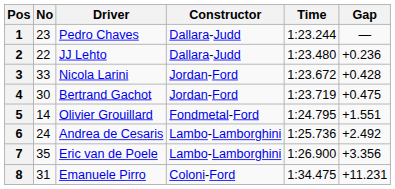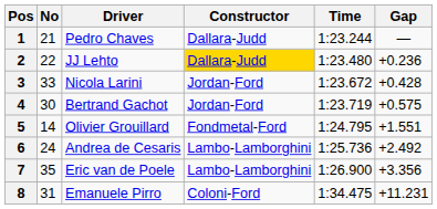 <table class="wikitable sortable" style="font-size: 95%;">
 <tr>
 <th>Pos</th>
 <th>No</th>
 <th>Driver</th>
 <th>Constructor</th>
 <th>Time</th>
 <th>Gap</th>
 </tr>
 <tr>
 <th>1</th>
-<td>23</td>
+<td>21</td>
 <td> <a href='#'>Pedro Chaves</a></td>
 <td><a href='#'>Dallara</a>-<a href='#'>Judd</a></td>
 <td>1:23.244</td>
 <td align="center">—</td>
 </tr>
 <tr>
 <th>2</th>
 <td>22</td>
 <td> <a href='#'>JJ Lehto</a></td>
-<td><a href='#'>Dallara</a>-<a href='#'>Judd</a></td>
+<td style="background: gold;"><a href='#'>Dallara</a>-<a href='#'>Judd</a></td>
 <td>1:23.480</td>
 <td>+0.236</td>
 </tr>
 <tr>
 <th>3</th>
 <td>33</td>
 <td> <a href='#'>Nicola Larini</a></td>
 <td><a href='#'>Jordan</a>-<a href='#'>Ford</a></td>
 <td>1:23.672</td>
 <td>+0.428</td>
 </tr>
 <tr>
 <th>4</th>
 <td>30</td>
 <td> <a href='#'>Bertrand Gachot</a></td>
 <td><a href='#'>Jordan</a>-<a href='#'>Ford</a></td>
 <td>1:23.719</td>
-<td>+0.475</td>
+<td>+0.575</td>
 </tr>
 <tr>
 <th>5</th>
 <td>14</td>
 <td> <a href='#'>Olivier Grouillard</a></td>
 <td><a href='#'>Fondmetal</a>-<a href='#'>Ford</a></td>
 <td>1:24.795</td>
 <td>+1.551</td>
 </tr>
 <tr>
 <th>6</th>
 <td>24</td>
 <td> <a href='#'>Andrea de Cesaris</a></td>
 <td><a href='#'>Lambo</a>-<a href='#'>Lamborghini</a></td>
 <td>1:25.736</td>
 <td>+2.492</td>
 </tr>
 <tr>
 <th>7</th>
 <td>35</td>
 <td> <a href='#'>Eric van de Poele</a></td>
 <td><a href='#'>Lambo</a>-<a href='#'>Lamborghini</a></td>
 <td>1:26.900</td>
 <td>+3.356</td>
 </tr>
 <tr>
 <th>8</th>
 <td>31</td>
 <td> <a href='#'>Emanuele Pirro</a></td>
 <td><a href='#'>Coloni</a>-<a href='#'>Ford</a></td>
 <td>1:34.475</td>
 <td>+11.231</td>
 </tr>
 </table>
